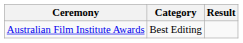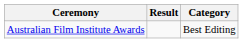 <table class="wikitable" >
 <tr>
 <th>Ceremony</th>
+<th>Result</th>
 <th>Category</th>
-<th>Result</th>
 </tr>
 <tr>
 <td><a href='#'>Australian Film Institute Awards</a></td>
+<td></td>
 <td>Best Editing</td>
-<td></td>
 </tr>
 </table>
